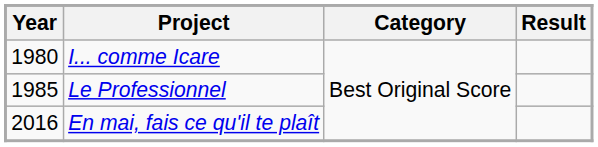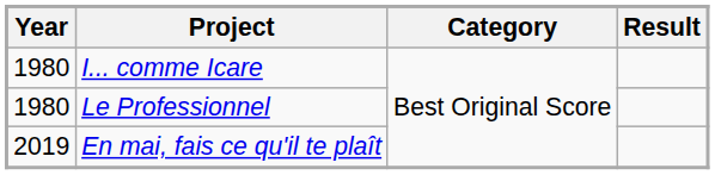 <table class="wikitable" style="border:2px #aaa solid; font-size:90%;">
 <tr style="background:#ccc; text-align:center;">
 <th>Year</th>
 <th>Project</th>
 <th>Category</th>
 <th>Result</th>
 </tr>
 <tr>
 <td>1980</td>
 <td><em><a href='#'>I... comme Icare</a></em></td>
 <td rowspan=3>Best Original Score</td>
 <td></td>
 </tr>
 <tr>
-<td>1985</td>
+<td>1980</td>
 <td><em><a href='#'>Le Professionnel</a></em></td>
 <td></td>
 </tr>
 <tr>
-<td>2016</td>
+<td>2019</td>
 <td><em><a href='#'>En mai, fais ce qu'il te plaît</a></em></td>
 <td></td>
 </tr>
 </table>
